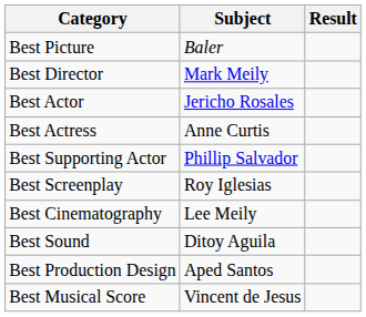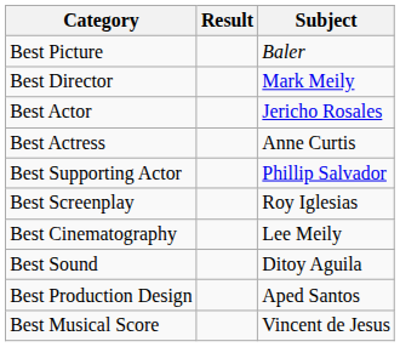 <table class="wikitable">
 <tr>
 <th>Category</th>
+<th>Result</th>
 <th>Subject</th>
-<th>Result</th>
 </tr>
 <tr>
 <td>Best Picture</td>
+<td></td>
 <td><em>Baler</em></td>
-<td></td>
 </tr>
 <tr>
 <td>Best Director</td>
+<td></td>
 <td><a href='#'>Mark Meily</a></td>
-<td></td>
 </tr>
 <tr>
 <td>Best Actor</td>
+<td></td>
 <td><a href='#'>Jericho Rosales</a></td>
-<td></td>
 </tr>
 <tr>
 <td>Best Actress</td>
+<td></td>
 <td>Anne Curtis</td>
-<td></td>
 </tr>
 <tr>
 <td>Best Supporting Actor</td>
+<td></td>
 <td><a href='#'>Phillip Salvador</a></td>
-<td></td>
 </tr>
 <tr>
 <td>Best Screenplay</td>
+<td></td>
 <td>Roy Iglesias</td>
-<td></td>
 </tr>
 <tr>
 <td>Best Cinematography</td>
+<td></td>
 <td>Lee Meily</td>
-<td></td>
 </tr>
 <tr>
 <td>Best Sound</td>
+<td></td>
 <td>Ditoy Aguila</td>
-<td></td>
 </tr>
 <tr>
 <td>Best Production Design</td>
+<td></td>
 <td>Aped Santos</td>
-<td></td>
 </tr>
 <tr>
 <td>Best Musical Score</td>
+<td></td>
 <td>Vincent de Jesus</td>
-<td></td>
 </tr>
 </table>
